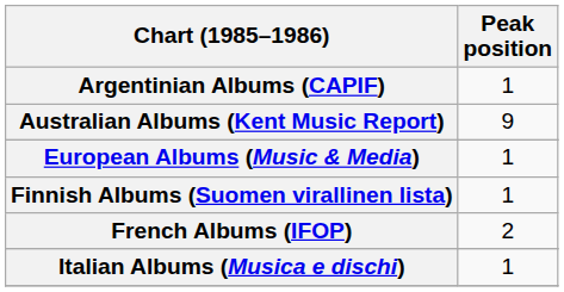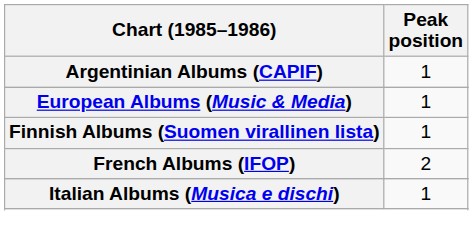 <table class="wikitable sortable plainrowheaders" style="text-align:center">
 <tr>
 <th scope="col">Chart (1985–1986)</th>
 <th scope="col">Peak<br>position</th>
 </tr>
 <tr>
 <th scope="row">Argentinian Albums (<a href='#'>CAPIF</a>)</th>
 <td>1</td>
-</tr>
-<tr>
-<th scope="row">Australian Albums (<a href='#'>Kent Music Report</a>)</th>
-<td>9</td>
 </tr>
 <tr>
 </tr>
 <tr>
 </tr>
 <tr>
 </tr>
 <tr>
 <th scope="row"><a href='#'>European Albums</a> (<em><a href='#'>Music & Media</a></em>)</th>
 <td>1</td>
 </tr>
 <tr>
 <th scope="row">Finnish Albums (<a href='#'>Suomen virallinen lista</a>)</th>
 <td>1</td>
 </tr>
 <tr>
 <th scope="row">French Albums (<a href='#'>IFOP</a>)</th>
 <td>2</td>
 </tr>
 <tr>
 </tr>
 <tr>
 <th scope="row">Italian Albums (<em><a href='#'>Musica e dischi</a></em>)</th>
 <td>1</td>
 </tr>
 <tr>
 </tr>
 <tr>
 </tr>
 <tr>
 </tr>
 <tr>
 </tr>
 <tr>
 </tr>
 <tr>
 </tr>
 <tr>
 </tr>
 <tr>
 </tr>
 </table>
